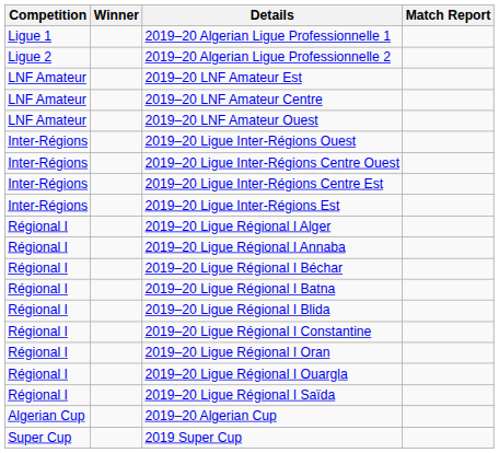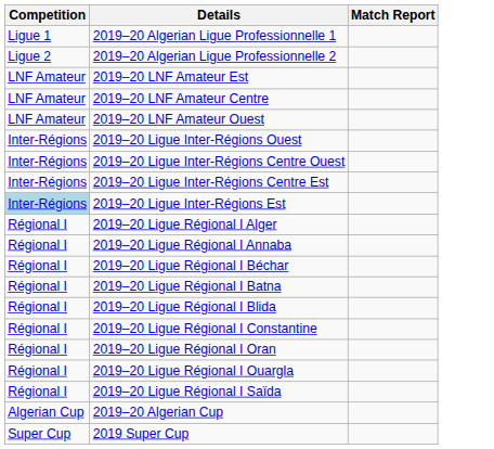 <table class="wikitable">
 <tr>
 <th>Competition</th>
-<th>Winner</th>
 <th>Details</th>
 <th>Match Report</th>
 </tr>
 <tr>
 <td><a href='#'>Ligue 1</a></td>
-<td></td>
 <td><a href='#'>2019–20 Algerian Ligue Professionnelle 1</a></td>
 <td></td>
 </tr>
 <tr>
 <td><a href='#'>Ligue 2</a></td>
-<td></td>
 <td><a href='#'>2019–20 Algerian Ligue Professionnelle 2</a></td>
 <td></td>
 </tr>
 <tr>
 <td><a href='#'>LNF Amateur</a></td>
-<td></td>
 <td><a href='#'>2019–20 LNF Amateur Est</a></td>
 <td></td>
 </tr>
 <tr>
 <td><a href='#'>LNF Amateur</a></td>
-<td></td>
 <td><a href='#'>2019–20 LNF Amateur Centre</a></td>
 <td></td>
 </tr>
 <tr>
 <td><a href='#'>LNF Amateur</a></td>
-<td></td>
 <td><a href='#'>2019–20 LNF Amateur Ouest</a></td>
 <td></td>
 </tr>
 <tr>
 <td><a href='#'>Inter-Régions</a></td>
-<td></td>
 <td><a href='#'>2019–20 Ligue Inter-Régions Ouest</a></td>
 <td></td>
 </tr>
 <tr>
 <td><a href='#'>Inter-Régions</a></td>
-<td></td>
 <td><a href='#'>2019–20 Ligue Inter-Régions Centre Ouest</a></td>
 <td></td>
 </tr>
 <tr>
 <td><a href='#'>Inter-Régions</a></td>
-<td></td>
 <td><a href='#'>2019–20 Ligue Inter-Régions Centre Est</a></td>
 <td></td>
 </tr>
 <tr>
-<td><a href='#'>Inter-Régions</a></td>
-<td></td>
+<td style="background: lightblue;"><a href='#'>Inter-Régions</a></td>
 <td><a href='#'>2019–20 Ligue Inter-Régions Est</a></td>
 <td></td>
 </tr>
 <tr>
 <td><a href='#'>Régional I</a></td>
-<td></td>
 <td><a href='#'>2019–20 Ligue Régional I Alger</a></td>
 <td></td>
 </tr>
 <tr>
 <td><a href='#'>Régional I</a></td>
-<td></td>
 <td><a href='#'>2019–20 Ligue Régional I Annaba</a></td>
 <td></td>
 </tr>
 <tr>
 <td><a href='#'>Régional I</a></td>
-<td></td>
 <td><a href='#'>2019–20 Ligue Régional I Béchar</a></td>
 <td></td>
 </tr>
 <tr>
 <td><a href='#'>Régional I</a></td>
-<td></td>
 <td><a href='#'>2019–20 Ligue Régional I Batna</a></td>
 <td></td>
 </tr>
 <tr>
 <td><a href='#'>Régional I</a></td>
-<td></td>
 <td><a href='#'>2019–20 Ligue Régional I Blida</a></td>
 <td></td>
 </tr>
 <tr>
 <td><a href='#'>Régional I</a></td>
-<td></td>
 <td><a href='#'>2019–20 Ligue Régional I Constantine</a></td>
 <td></td>
 </tr>
 <tr>
 <td><a href='#'>Régional I</a></td>
-<td></td>
 <td><a href='#'>2019–20 Ligue Régional I Oran</a></td>
 <td></td>
 </tr>
 <tr>
 <td><a href='#'>Régional I</a></td>
-<td></td>
 <td><a href='#'>2019–20 Ligue Régional I Ouargla</a></td>
 <td></td>
 </tr>
 <tr>
 <td><a href='#'>Régional I</a></td>
-<td></td>
 <td><a href='#'>2019–20 Ligue Régional I Saïda</a></td>
 <td></td>
 </tr>
 <tr>
 <td><a href='#'>Algerian Cup</a></td>
-<td></td>
 <td><a href='#'>2019–20 Algerian Cup</a></td>
 <td></td>
 </tr>
 <tr>
 <td><a href='#'>Super Cup</a></td>
-<td></td>
 <td><a href='#'>2019 Super Cup</a></td>
 <td></td>
 </tr>
 </table>
